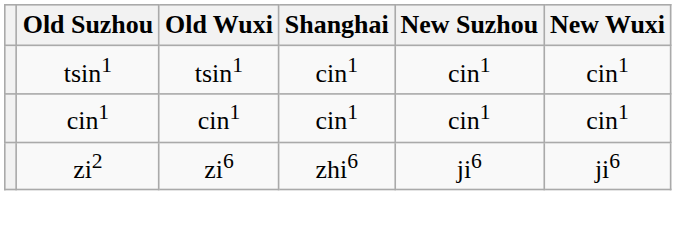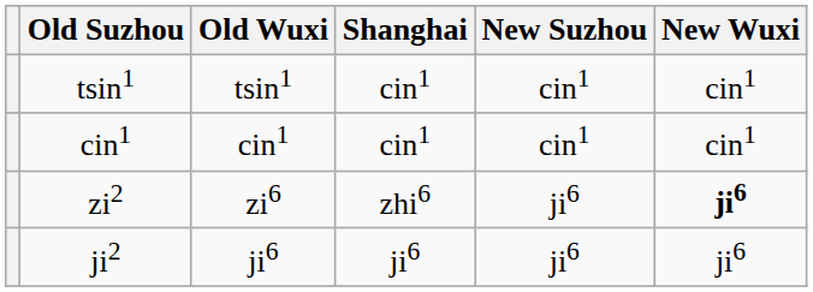 <table class="wikitable" style="text-align:center;">
 <tr>
 <th></th>
 <th>Old Suzhou</th>
 <th>Old Wuxi</th>
 <th>Shanghai</th>
 <th>New Suzhou</th>
 <th>New Wuxi</th>
 </tr>
 <tr>
 <th></th>
 <td>tsin<sup>1</sup></td>
 <td>tsin<sup>1</sup></td>
 <td>cin<sup>1</sup></td>
 <td>cin<sup>1</sup></td>
 <td>cin<sup>1</sup></td>
 </tr>
 <tr>
 <th></th>
 <td>cin<sup>1</sup></td>
 <td>cin<sup>1</sup></td>
 <td>cin<sup>1</sup></td>
 <td>cin<sup>1</sup></td>
 <td>cin<sup>1</sup></td>
 </tr>
 <tr>
 <th></th>
 <td>zi<sup>2</sup></td>
 <td>zi<sup>6</sup></td>
 <td>zhi<sup>6</sup></td>
 <td>ji<sup>6</sup></td>
+<td><strong>ji<sup>6</sup></strong></td>
+</tr>
+<tr>
+<th></th>
+<td>ji<sup>2</sup></td>
+<td>ji<sup>6</sup></td>
+<td>ji<sup>6</sup></td>
+<td>ji<sup>6</sup></td>
 <td>ji<sup>6</sup></td>
 </tr>
 </table>
